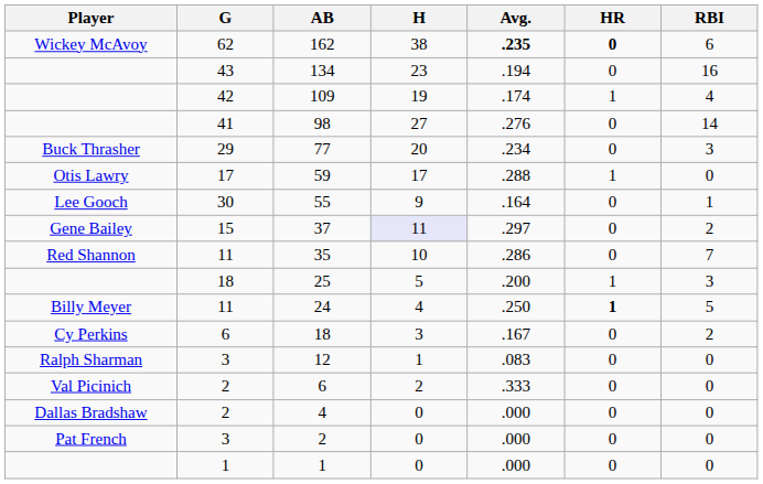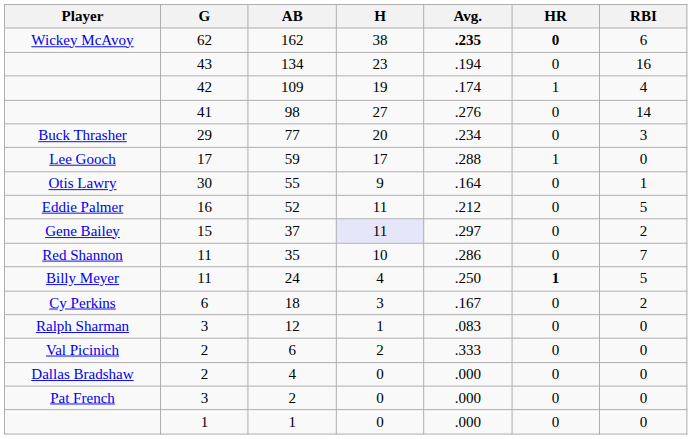 <table class="wikitable sortable">
 <tr>
 <th bgcolor="#DDDDFF" width="16%">Player</th>
 <th bgcolor="#DDDDFF" width="9%">G</th>
 <th bgcolor="#DDDDFF" width="9%">AB</th>
 <th bgcolor="#DDDDFF" width="9%">H</th>
 <th bgcolor="#DDDDFF" width="9%">Avg.</th>
 <th bgcolor="#DDDDFF" width="9%">HR</th>
 <th bgcolor="#DDDDFF" width="9%">RBI</th>
 </tr>
 <tr align="center">
 <td><a href='#'>Wickey McAvoy</a></td>
 <td>62</td>
 <td>162</td>
 <td>38</td>
 <td><strong>.235</strong></td>
 <td><strong>0</strong></td>
 <td>6</td>
 </tr>
 <tr align=center>
 <td></td>
 <td>43</td>
 <td>134</td>
 <td>23</td>
 <td>.194</td>
 <td>0</td>
 <td>16</td>
 </tr>
 <tr align="center">
 <td></td>
 <td>42</td>
 <td>109</td>
 <td>19</td>
 <td>.174</td>
 <td>1</td>
 <td>4</td>
 </tr>
 <tr align="center">
 <td></td>
 <td>41</td>
 <td>98</td>
 <td>27</td>
 <td>.276</td>
 <td>0</td>
 <td>14</td>
 </tr>
 <tr align="center">
 <td><a href='#'>Buck Thrasher</a></td>
 <td>29</td>
 <td>77</td>
 <td>20</td>
 <td>.234</td>
 <td>0</td>
 <td>3</td>
 </tr>
 <tr align=center>
-<td><a href='#'>Otis Lawry</a></td>
+<td><a href='#'>Lee Gooch</a></td>
 <td>17</td>
 <td>59</td>
 <td>17</td>
 <td>.288</td>
 <td>1</td>
 <td>0</td>
 </tr>
 <tr align=center>
-<td><a href='#'>Lee Gooch</a></td>
+<td><a href='#'>Otis Lawry</a></td>
 <td>30</td>
 <td>55</td>
 <td>9</td>
 <td>.164</td>
 <td>0</td>
 <td>1</td>
+</tr>
+<tr align=center>
+<td><a href='#'>Eddie Palmer</a></td>
+<td>16</td>
+<td>52</td>
+<td>11</td>
+<td>.212</td>
+<td>0</td>
+<td>5</td>
 </tr>
 <tr align=center>
 <td><a href='#'>Gene Bailey</a></td>
 <td>15</td>
 <td>37</td>
 <td style="background: lavender;">11</td>
 <td>.297</td>
 <td>0</td>
 <td>2</td>
 </tr>
 <tr align=center>
 <td><a href='#'>Red Shannon</a></td>
 <td>11</td>
 <td>35</td>
 <td>10</td>
 <td>.286</td>
 <td>0</td>
 <td>7</td>
-</tr>
-<tr align=center>
-<td></td>
-<td>18</td>
-<td>25</td>
-<td>5</td>
-<td>.200</td>
-<td>1</td>
-<td>3</td>
 </tr>
 <tr align="center">
 <td><a href='#'>Billy Meyer</a></td>
 <td>11</td>
 <td>24</td>
 <td>4</td>
 <td>.250</td>
 <td><strong>1</strong></td>
 <td>5</td>
 </tr>
 <tr align=center>
 <td><a href='#'>Cy Perkins</a></td>
 <td>6</td>
 <td>18</td>
 <td>3</td>
 <td>.167</td>
 <td>0</td>
 <td>2</td>
 </tr>
 <tr align=center>
 <td><a href='#'>Ralph Sharman</a></td>
 <td>3</td>
 <td>12</td>
 <td>1</td>
 <td>.083</td>
 <td>0</td>
 <td>0</td>
 </tr>
 <tr align=center>
 <td><a href='#'>Val Picinich</a></td>
 <td>2</td>
 <td>6</td>
 <td>2</td>
 <td>.333</td>
 <td>0</td>
 <td>0</td>
 </tr>
 <tr align=center>
 <td><a href='#'>Dallas Bradshaw</a></td>
 <td>2</td>
 <td>4</td>
 <td>0</td>
 <td>.000</td>
 <td>0</td>
 <td>0</td>
 </tr>
 <tr align=center>
 <td><a href='#'>Pat French</a></td>
 <td>3</td>
 <td>2</td>
 <td>0</td>
 <td>.000</td>
 <td>0</td>
 <td>0</td>
 </tr>
 <tr align=center>
 <td></td>
 <td>1</td>
 <td>1</td>
 <td>0</td>
 <td>.000</td>
 <td>0</td>
 <td>0</td>
 </tr>
 </table>
